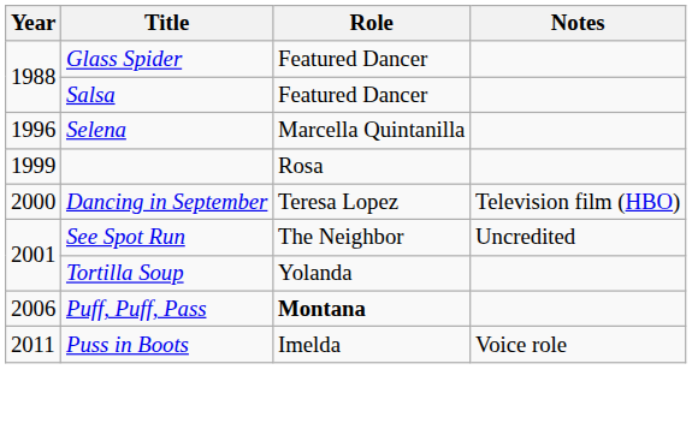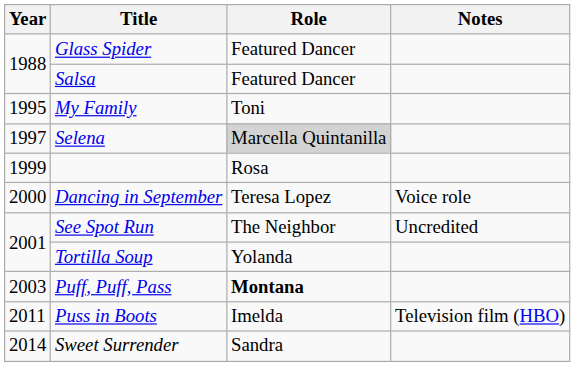 <table class="wikitable sortable">
 <tr>
 <th>Year</th>
 <th>Title</th>
 <th>Role</th>
 <th class="unsortable">Notes</th>
 </tr>
 <tr>
 <td rowspan="2">1988</td>
 <td><em><a href='#'>Glass Spider</a></em></td>
 <td>Featured Dancer</td>
 <td></td>
 </tr>
 <tr>
 <td><em><a href='#'>Salsa</a></em></td>
 <td>Featured Dancer</td>
 <td></td>
 </tr>
 <tr>
-<td>1996</td>
+<td>1995</td>
+<td><em><a href='#'>My Family</a></em></td>
+<td>Toni</td>
+<td></td>
+</tr>
+<tr>
+<td>1997</td>
 <td><em><a href='#'>Selena</a></em></td>
-<td>Marcella Quintanilla</td>
+<td style="background: lightgrey;">Marcella Quintanilla</td>
 <td></td>
 </tr>
 <tr>
 <td>1999</td>
 <td><em></em></td>
 <td>Rosa</td>
 <td></td>
 </tr>
 <tr>
 <td>2000</td>
 <td><em><a href='#'>Dancing in September</a></em></td>
 <td>Teresa Lopez</td>
-<td>Television film (<a href='#'>HBO</a>)</td>
+<td>Voice role</td>
 </tr>
 <tr>
 <td rowspan="2">2001</td>
 <td><em><a href='#'>See Spot Run</a></em></td>
 <td>The Neighbor</td>
 <td>Uncredited</td>
 </tr>
 <tr>
 <td><em><a href='#'>Tortilla Soup</a></em></td>
 <td>Yolanda</td>
 <td></td>
 </tr>
 <tr>
-<td>2006</td>
+<td>2003</td>
 <td><em><a href='#'>Puff, Puff, Pass</a></em></td>
 <td><strong>Montana</strong></td>
 <td></td>
 </tr>
 <tr>
 <td>2011</td>
 <td><em><a href='#'>Puss in Boots</a></em></td>
 <td>Imelda</td>
-<td>Voice role</td>
+<td>Television film (<a href='#'>HBO</a>)</td>
+</tr>
+<tr>
+<td>2014</td>
+<td><em>Sweet Surrender</em></td>
+<td>Sandra</td>
+<td></td>
 </tr>
 </table>
